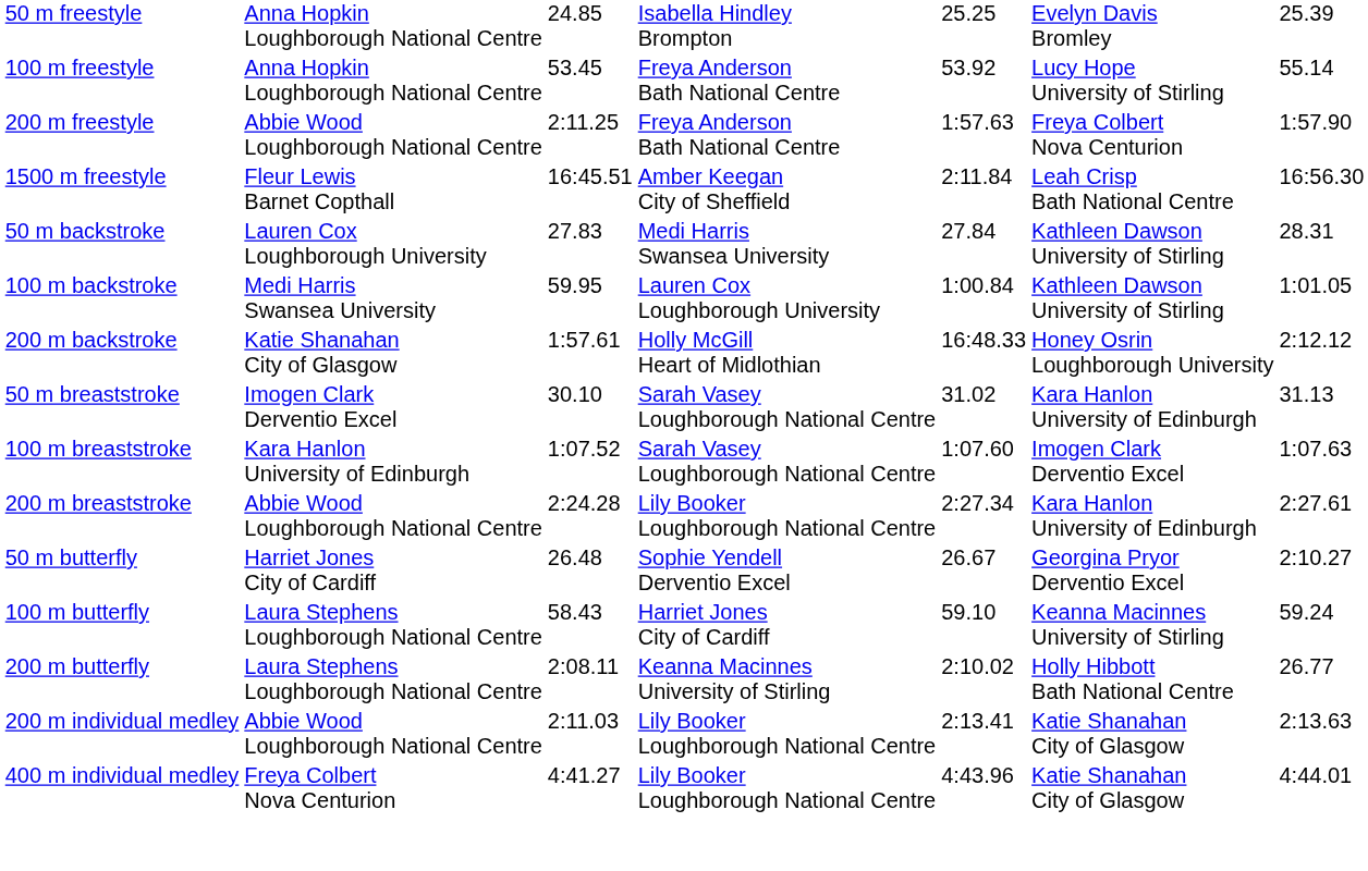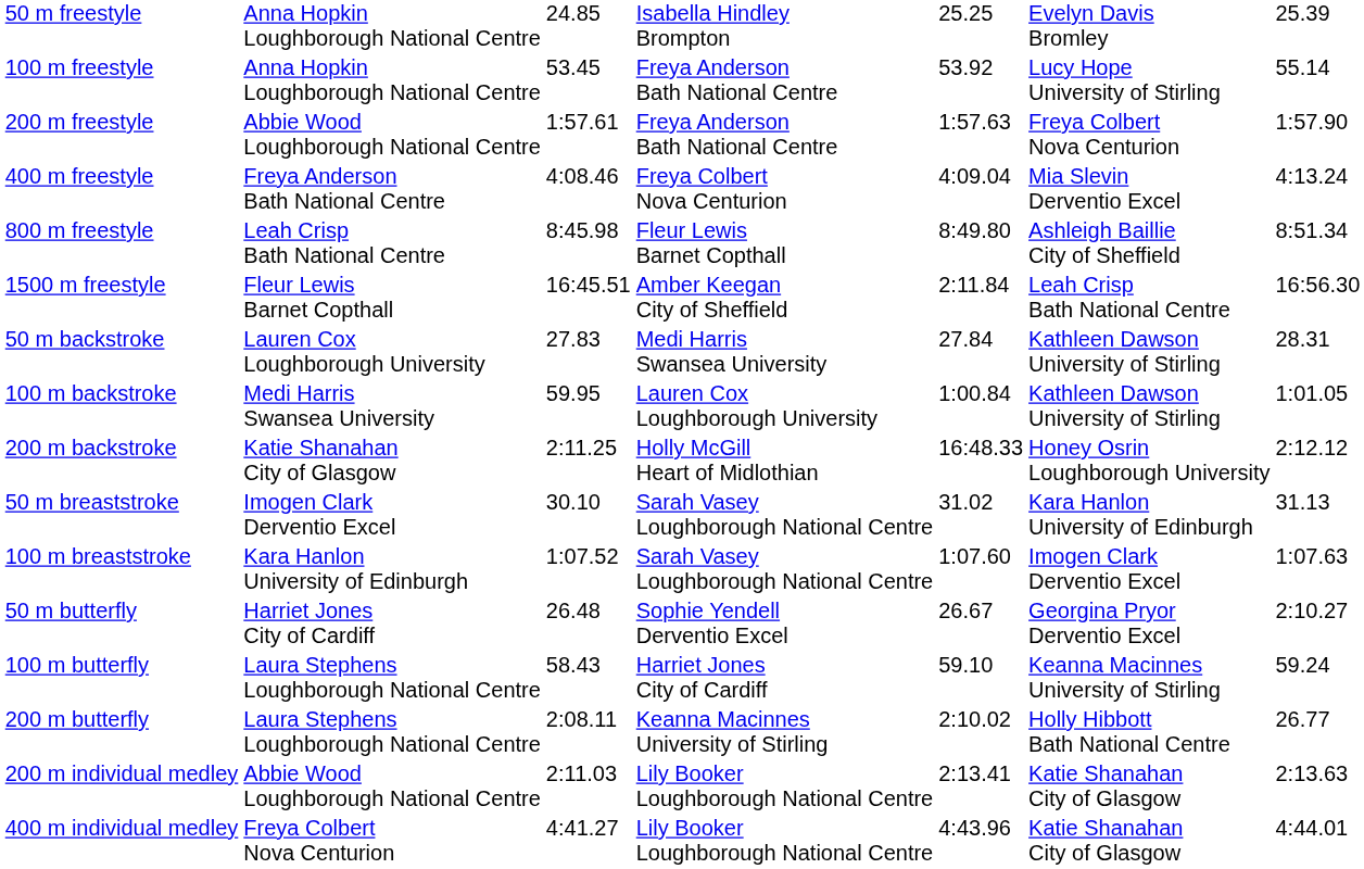 <table>
 <tr valign="top">
 <td><a href='#'>50 m freestyle</a></td>
 <td><a href='#'>Anna Hopkin</a><br>Loughborough National Centre</td>
 <td>24.85</td>
 <td><a href='#'>Isabella Hindley</a><br>Brompton</td>
 <td>25.25</td>
 <td><a href='#'>Evelyn Davis</a><br>Bromley</td>
 <td>25.39</td>
 </tr>
 <tr valign="top">
 <td><a href='#'>100 m freestyle</a></td>
 <td><a href='#'>Anna Hopkin</a><br>Loughborough National Centre</td>
 <td>53.45</td>
 <td><a href='#'>Freya Anderson</a><br>Bath National Centre</td>
 <td>53.92</td>
 <td><a href='#'>Lucy Hope</a><br>University of Stirling</td>
 <td>55.14</td>
 </tr>
 <tr valign="top">
 <td><a href='#'>200 m freestyle</a></td>
 <td><a href='#'>Abbie Wood</a><br>Loughborough National Centre</td>
-<td>2:11.25</td>
+<td>1:57.61</td>
 <td><a href='#'>Freya Anderson</a><br>Bath National Centre</td>
 <td>1:57.63</td>
 <td><a href='#'>Freya Colbert</a><br>Nova Centurion</td>
 <td>1:57.90</td>
+</tr>
+<tr valign="top">
+<td><a href='#'>400 m freestyle</a></td>
+<td><a href='#'>Freya Anderson</a><br>Bath National Centre</td>
+<td>4:08.46</td>
+<td><a href='#'>Freya Colbert</a><br>Nova Centurion</td>
+<td>4:09.04</td>
+<td><a href='#'>Mia Slevin</a><br>Derventio Excel</td>
+<td>4:13.24</td>
+</tr>
+<tr valign="top">
+<td><a href='#'>800 m freestyle</a></td>
+<td><a href='#'>Leah Crisp</a><br>Bath National Centre</td>
+<td>8:45.98</td>
+<td><a href='#'>Fleur Lewis</a><br>Barnet Copthall</td>
+<td>8:49.80</td>
+<td><a href='#'>Ashleigh Baillie</a><br>City of Sheffield</td>
+<td>8:51.34</td>
 </tr>
 <tr valign="top">
 <td><a href='#'>1500 m freestyle</a></td>
 <td><a href='#'>Fleur Lewis</a><br>Barnet Copthall</td>
 <td>16:45.51</td>
 <td><a href='#'>Amber Keegan</a><br>City of Sheffield</td>
 <td>2:11.84</td>
 <td><a href='#'>Leah Crisp</a><br>Bath National Centre</td>
 <td>16:56.30</td>
 </tr>
 <tr valign="top">
 <td><a href='#'>50 m backstroke</a></td>
 <td><a href='#'>Lauren Cox</a><br>Loughborough University</td>
 <td>27.83</td>
 <td><a href='#'>Medi Harris</a><br>Swansea University</td>
 <td>27.84</td>
 <td><a href='#'>Kathleen Dawson</a><br>University of Stirling</td>
 <td>28.31</td>
 </tr>
 <tr valign="top">
 <td><a href='#'>100 m backstroke</a></td>
 <td><a href='#'>Medi Harris</a><br>Swansea University</td>
 <td>59.95</td>
 <td><a href='#'>Lauren Cox</a><br>Loughborough University</td>
 <td>1:00.84</td>
 <td><a href='#'>Kathleen Dawson</a><br>University of Stirling</td>
 <td>1:01.05</td>
 </tr>
 <tr valign="top">
 <td><a href='#'>200 m backstroke</a></td>
 <td><a href='#'>Katie Shanahan</a><br>City of Glasgow</td>
-<td>1:57.61</td>
+<td>2:11.25</td>
 <td><a href='#'>Holly McGill</a><br>Heart of Midlothian</td>
 <td>16:48.33</td>
 <td><a href='#'>Honey Osrin</a><br>Loughborough University</td>
 <td>2:12.12</td>
 </tr>
 <tr valign="top">
 <td><a href='#'>50 m breaststroke</a></td>
 <td><a href='#'>Imogen Clark</a><br>Derventio Excel</td>
 <td>30.10</td>
 <td><a href='#'>Sarah Vasey</a><br>Loughborough National Centre</td>
 <td>31.02</td>
 <td><a href='#'>Kara Hanlon</a><br>University of Edinburgh</td>
 <td>31.13</td>
 </tr>
 <tr valign="top">
 <td><a href='#'>100 m breaststroke</a></td>
 <td><a href='#'>Kara Hanlon</a><br>University of Edinburgh</td>
 <td>1:07.52</td>
 <td><a href='#'>Sarah Vasey</a><br>Loughborough National Centre</td>
 <td>1:07.60</td>
 <td><a href='#'>Imogen Clark</a><br>Derventio Excel</td>
 <td>1:07.63</td>
-</tr>
-<tr valign="top">
-<td><a href='#'>200 m breaststroke</a></td>
-<td><a href='#'>Abbie Wood</a><br>Loughborough National Centre</td>
-<td>2:24.28</td>
-<td><a href='#'>Lily Booker</a><br>Loughborough National Centre</td>
-<td>2:27.34</td>
-<td><a href='#'>Kara Hanlon</a><br>University of Edinburgh</td>
-<td>2:27.61</td>
 </tr>
 <tr valign="top">
 <td><a href='#'>50 m butterfly</a></td>
 <td><a href='#'>Harriet Jones</a><br>City of Cardiff</td>
 <td>26.48</td>
 <td><a href='#'>Sophie Yendell</a><br>Derventio Excel</td>
 <td>26.67</td>
 <td><a href='#'>Georgina Pryor</a><br>Derventio Excel</td>
 <td>2:10.27</td>
 </tr>
 <tr valign="top">
 <td><a href='#'>100 m butterfly</a></td>
 <td><a href='#'>Laura Stephens</a><br>Loughborough National Centre</td>
 <td>58.43</td>
 <td><a href='#'>Harriet Jones</a><br>City of Cardiff</td>
 <td>59.10</td>
 <td><a href='#'>Keanna Macinnes</a><br>University of Stirling</td>
 <td>59.24</td>
 </tr>
 <tr valign="top">
 <td><a href='#'>200 m butterfly</a></td>
 <td><a href='#'>Laura Stephens</a><br>Loughborough National Centre</td>
 <td>2:08.11</td>
 <td><a href='#'>Keanna Macinnes</a><br>University of Stirling</td>
 <td>2:10.02</td>
 <td><a href='#'>Holly Hibbott</a><br>Bath National Centre</td>
 <td>26.77</td>
 </tr>
 <tr valign="top">
 <td><a href='#'>200 m individual medley</a></td>
 <td><a href='#'>Abbie Wood</a><br>Loughborough National Centre</td>
 <td>2:11.03</td>
 <td><a href='#'>Lily Booker</a><br>Loughborough National Centre</td>
 <td>2:13.41</td>
 <td><a href='#'>Katie Shanahan</a><br>City of Glasgow</td>
 <td>2:13.63</td>
 </tr>
 <tr valign="top">
 <td><a href='#'>400 m individual medley</a></td>
 <td><a href='#'>Freya Colbert</a><br>Nova Centurion</td>
 <td>4:41.27</td>
 <td><a href='#'>Lily Booker</a><br>Loughborough National Centre</td>
 <td>4:43.96</td>
 <td><a href='#'>Katie Shanahan</a><br>City of Glasgow</td>
 <td>4:44.01</td>
 </tr>
 </table>
